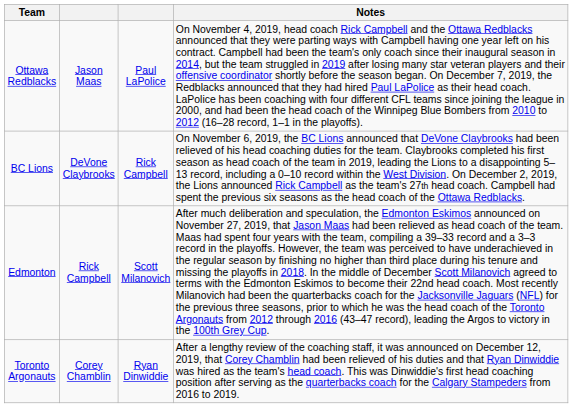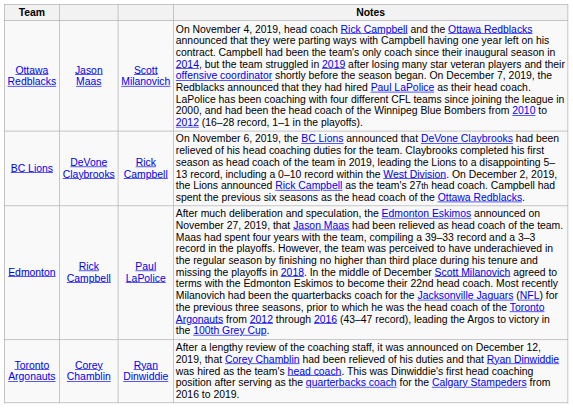 <table class="wikitable">
 <tr>
 <th>Team</th>
 <th></th>
 <th></th>
 <th scope="col" style="width: 70%;">Notes</th>
 </tr>
 <tr>
 <td style="text-align:center;"><a href='#'>Ottawa Redblacks</a></td>
 <td style="text-align:center;"><a href='#'>Jason Maas</a></td>
-<td style="text-align:center;"><a href='#'>Paul LaPolice</a></td>
+<td style="text-align:center;"><a href='#'>Scott Milanovich</a></td>
 <td>On November 4, 2019, head coach <a href='#'>Rick Campbell</a> and the <a href='#'>Ottawa Redblacks</a> announced that they were parting ways with Campbell having one year left on his contract. Campbell had been the team's only coach since their inaugural season in <a href='#'>2014</a>, but the team struggled in <a href='#'>2019</a> after losing many star veteran players and their <a href='#'>offensive coordinator</a> shortly before the season began. On December 7, 2019, the Redblacks announced that they had hired <a href='#'>Paul LaPolice</a> as their head coach. LaPolice has been coaching with four different CFL teams since joining the league in 2000, and had been the head coach of the Winnipeg Blue Bombers from <a href='#'>2010</a> to <a href='#'>2012</a> (16–28 record, 1–1 in the playoffs).</td>
 </tr>
 <tr>
 <td style="text-align:center;"><a href='#'>BC Lions</a></td>
 <td style="text-align:center;"><a href='#'>DeVone Claybrooks</a></td>
 <td style="text-align:center;"><a href='#'>Rick Campbell</a></td>
 <td>On November 6, 2019, the <a href='#'>BC Lions</a> announced that <a href='#'>DeVone Claybrooks</a> had been relieved of his head coaching duties for the team. Claybrooks completed his first season as head coach of the team in 2019, leading the Lions to a disappointing 5–13 record, including a 0–10 record within the <a href='#'>West Division</a>. On December 2, 2019, the Lions announced <a href='#'>Rick Campbell</a> as the team's 27<small>th</small> head coach. Campbell had spent the previous six seasons as the head coach of the <a href='#'>Ottawa Redblacks</a>.</td>
 </tr>
 <tr>
 <td style="text-align:center;"><a href='#'>Edmonton</a></td>
 <td style="text-align:center;"><a href='#'>Rick Campbell</a></td>
-<td style="text-align:center;"><a href='#'>Scott Milanovich</a></td>
+<td style="text-align:center;"><a href='#'>Paul LaPolice</a></td>
 <td>After much deliberation and speculation, the <a href='#'>Edmonton Eskimos</a> announced on November 27, 2019, that <a href='#'>Jason Maas</a> had been relieved as head coach of the team. Maas had spent four years with the team, compiling a 39–33 record and a 3–3 record in the playoffs. However, the team was perceived to have underachieved in the regular season by finishing no higher than third place during his tenure and missing the playoffs in <a href='#'>2018</a>. In the middle of December <a href='#'>Scott Milanovich</a> agreed to terms with the Edmonton Eskimos to become their 22nd head coach. Most recently Milanovich had been the quarterbacks coach for the <a href='#'>Jacksonville Jaguars</a> (<a href='#'>NFL</a>) for the previous three seasons, prior to which he was the head coach of the <a href='#'>Toronto Argonauts</a> from <a href='#'>2012</a> through <a href='#'>2016</a> (43–47 record), leading the Argos to victory in the <a href='#'>100th Grey Cup</a>.</td>
 </tr>
 <tr>
 <td style="text-align:center;"><a href='#'>Toronto Argonauts</a></td>
 <td style="text-align:center;"><a href='#'>Corey Chamblin</a></td>
 <td style="text-align:center;"><a href='#'>Ryan Dinwiddie</a></td>
 <td>After a lengthy review of the coaching staff, it was announced on December 12, 2019, that <a href='#'>Corey Chamblin</a> had been relieved of his duties and that <a href='#'>Ryan Dinwiddie</a> was hired as the team's <a href='#'>head coach</a>. This was Dinwiddie's first head coaching position after serving as the <a href='#'>quarterbacks coach</a> for the <a href='#'>Calgary Stampeders</a> from 2016 to 2019.</td>
 </tr>
 </table>
